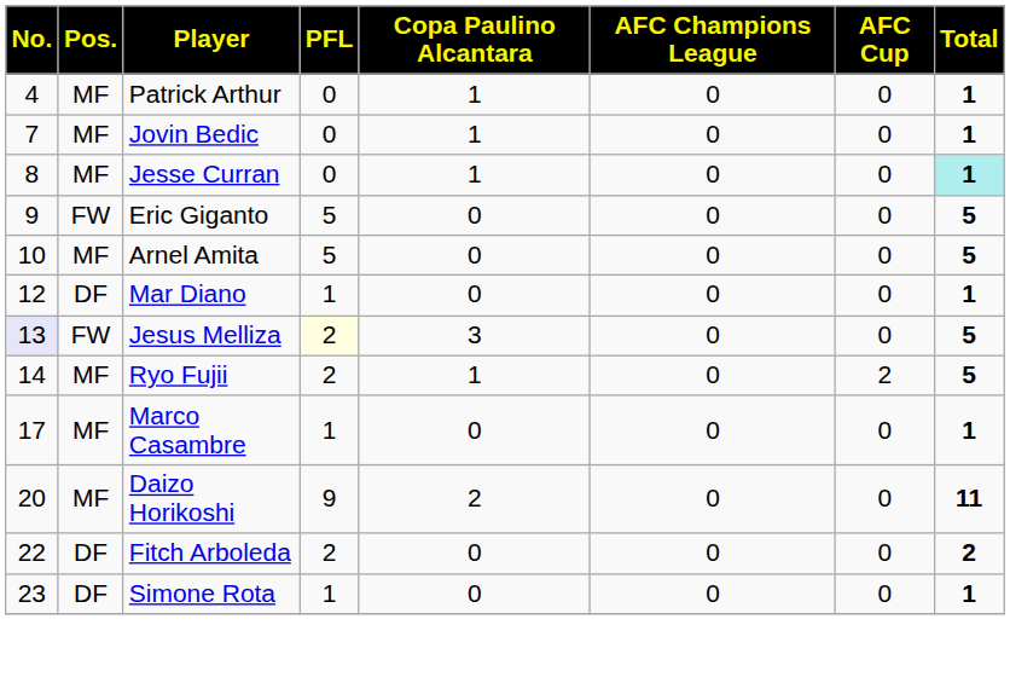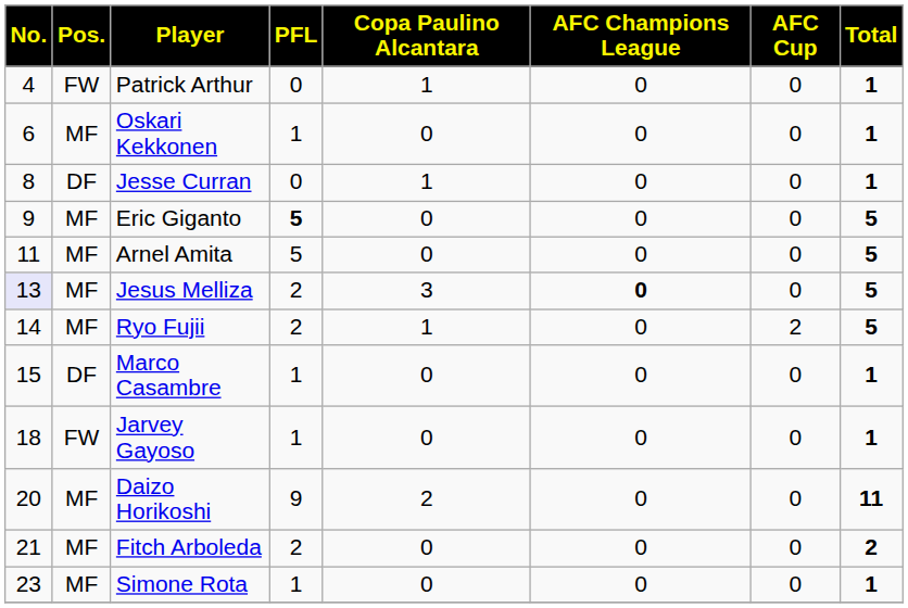 <table class="wikitable sortable" style="text-align:center; width:50%">
 <tr>
 <th style=background-color:#000000;color:#F8F500>No.</th>
 <th style=background-color:#000000;color:#F8F500>Pos.</th>
 <th style=background-color:#000000;color:#F8F500>Player</th>
 <th style=background-color:#000000;color:#F8F500>PFL</th>
 <th style=background-color:#000000;color:#F8F500>Copa Paulino Alcantara</th>
 <th style=background-color:#000000;color:#F8F500>AFC Champions League</th>
 <th style=background-color:#000000;color:#F8F500>AFC Cup</th>
 <th style=background-color:#000000;color:#F8F500>Total</th>
 </tr>
 <tr>
 <td>4</td>
-<td>MF</td>
+<td>FW</td>
 <td align=left> Patrick Arthur</td>
 <td>0</td>
 <td>1</td>
 <td>0</td>
 <td>0</td>
 <td><strong>1</strong></td>
 </tr>
 <tr>
-<td>7</td>
+<td>6</td>
 <td>MF</td>
-<td align=left> <a href='#'>Jovin Bedic</a></td>
+<td align=left> <a href='#'>Oskari Kekkonen</a></td>
+<td>1</td>
+<td>0</td>
+<td>0</td>
+<td>0</td>
+<td><strong>1</strong></td>
+</tr>
+<tr>
+<td>8</td>
+<td>DF</td>
+<td align=left> <a href='#'>Jesse Curran</a></td>
 <td>0</td>
 <td>1</td>
 <td>0</td>
 <td>0</td>
 <td><strong>1</strong></td>
 </tr>
 <tr>
-<td>8</td>
+<td>9</td>
 <td>MF</td>
-<td align=left> <a href='#'>Jesse Curran</a></td>
-<td>0</td>
-<td>1</td>
-<td>0</td>
-<td>0</td>
-<td style="background: paleturquoise;"><strong>1</strong></td>
-</tr>
-<tr>
-<td>9</td>
-<td>FW</td>
 <td align=left> Eric Giganto</td>
-<td>5</td>
+<td><strong>5</strong></td>
 <td>0</td>
 <td>0</td>
 <td>0</td>
 <td><strong>5</strong></td>
 </tr>
 <tr>
-<td>10</td>
+<td>11</td>
 <td>MF</td>
 <td align=left> Arnel Amita</td>
 <td>5</td>
 <td>0</td>
 <td>0</td>
 <td>0</td>
 <td><strong>5</strong></td>
 </tr>
 <tr>
-<td>12</td>
-<td>DF</td>
-<td align=left> <a href='#'>Mar Diano</a></td>
-<td>1</td>
-<td>0</td>
-<td>0</td>
-<td>0</td>
-<td><strong>1</strong></td>
-</tr>
-<tr>
 <td style="background: lavender;">13</td>
-<td>FW</td>
+<td>MF</td>
 <td align=left> <a href='#'>Jesus Melliza</a></td>
-<td style="background: lightyellow;">2</td>
+<td>2</td>
 <td>3</td>
-<td>0</td>
+<td><strong>0</strong></td>
 <td>0</td>
 <td><strong>5</strong></td>
 </tr>
 <tr>
 <td>14</td>
 <td>MF</td>
 <td align=left> <a href='#'>Ryo Fujii</a></td>
 <td>2</td>
 <td>1</td>
 <td>0</td>
 <td>2</td>
 <td><strong>5</strong></td>
 </tr>
 <tr>
-<td>17</td>
-<td>MF</td>
+<td>15</td>
+<td>DF</td>
 <td align=left> <a href='#'>Marco Casambre</a></td>
+<td>1</td>
+<td>0</td>
+<td>0</td>
+<td>0</td>
+<td><strong>1</strong></td>
+</tr>
+<tr>
+<td>18</td>
+<td>FW</td>
+<td align=left> <a href='#'>Jarvey Gayoso</a></td>
 <td>1</td>
 <td>0</td>
 <td>0</td>
 <td>0</td>
 <td><strong>1</strong></td>
 </tr>
 <tr>
 <td>20</td>
 <td>MF</td>
 <td align=left> <a href='#'>Daizo Horikoshi</a></td>
 <td>9</td>
 <td>2</td>
 <td>0</td>
 <td>0</td>
 <td><strong>11</strong></td>
 </tr>
 <tr>
-<td>22</td>
-<td>DF</td>
+<td>21</td>
+<td>MF</td>
 <td align=left> <a href='#'>Fitch Arboleda</a></td>
 <td>2</td>
 <td>0</td>
 <td>0</td>
 <td>0</td>
 <td><strong>2</strong></td>
 </tr>
 <tr>
 <td>23</td>
-<td>DF</td>
+<td>MF</td>
 <td align=left> <a href='#'>Simone Rota</a></td>
 <td>1</td>
 <td>0</td>
 <td>0</td>
 <td>0</td>
 <td><strong>1</strong></td>
 </tr>
 <tr>
 </tr>
 </table>
